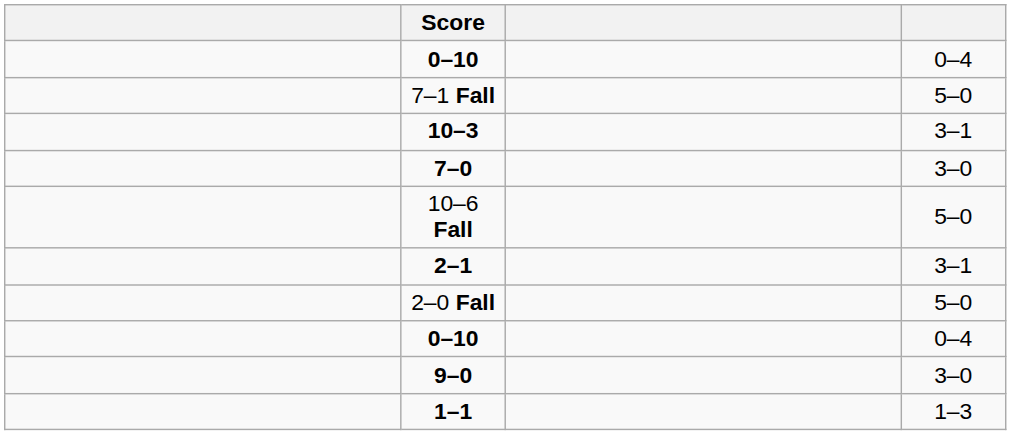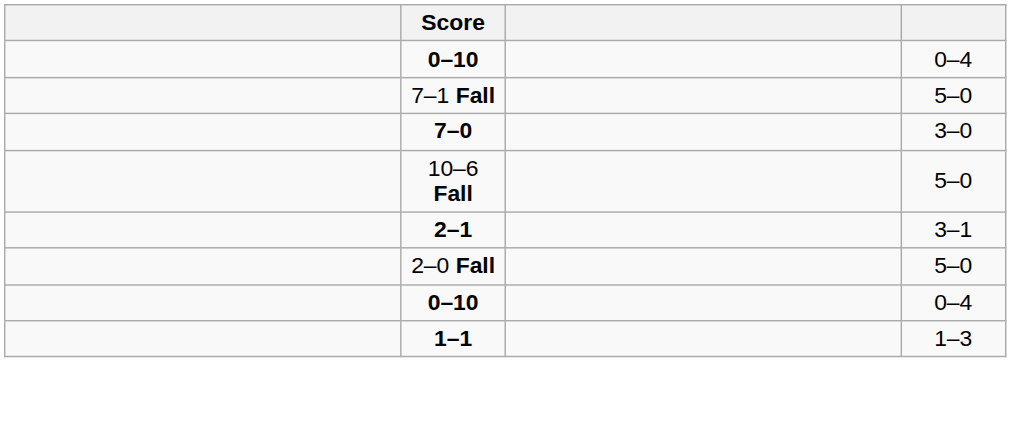 <table class="wikitable" style="text-align: center; ">
 <tr>
 <th align="right" width="270"></th>
 <th width="65">Score</th>
 <th align="left" width="270"></th>
 <th width="65"></th>
 </tr>
 <tr>
 <td align="left"></td>
 <td><strong>0–10</strong></td>
 <td align="left"><strong></strong></td>
 <td>0–4 <strong></strong></td>
 </tr>
 <tr>
 <td align="left"><strong></strong></td>
 <td>7–1 <strong>Fall</strong></td>
 <td align="left"></td>
 <td>5–0 <strong></strong></td>
-</tr>
-<tr>
-<td align="left"><strong></strong></td>
-<td><strong>10–3</strong></td>
-<td align="left"></td>
-<td>3–1 <strong></strong></td>
 </tr>
 <tr>
 <td align="left"><strong></strong></td>
 <td><strong>7–0</strong></td>
 <td align="left"></td>
 <td>3–0 <strong></strong></td>
 </tr>
 <tr>
 <td align="left"><strong></strong></td>
 <td>10–6 <strong>Fall</strong></td>
 <td align="left"></td>
 <td>5–0 <strong></strong></td>
 </tr>
 <tr>
 <td align="left"><strong></strong></td>
 <td><strong>2–1</strong></td>
 <td align="left"></td>
 <td>3–1 <strong></strong></td>
 </tr>
 <tr>
 <td align="left"><strong></strong></td>
 <td>2–0 <strong>Fall</strong></td>
 <td align="left"></td>
 <td>5–0 <strong></strong></td>
 </tr>
 <tr>
 <td align="left"></td>
 <td><strong>0–10</strong></td>
 <td align="left"><strong></strong></td>
 <td>0–4 <strong></strong></td>
 </tr>
 <tr>
-<td align="left"><strong></strong></td>
-<td><strong>9–0</strong></td>
-<td align="left"></td>
-<td>3–0 <strong></strong></td>
-</tr>
-<tr>
 <td align="left"></td>
 <td><strong>1–1</strong></td>
 <td align="left"><strong></strong></td>
 <td>1–3 <strong></strong></td>
 </tr>
 </table>
